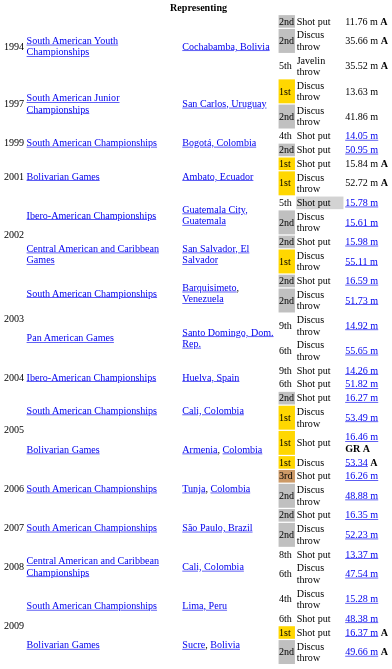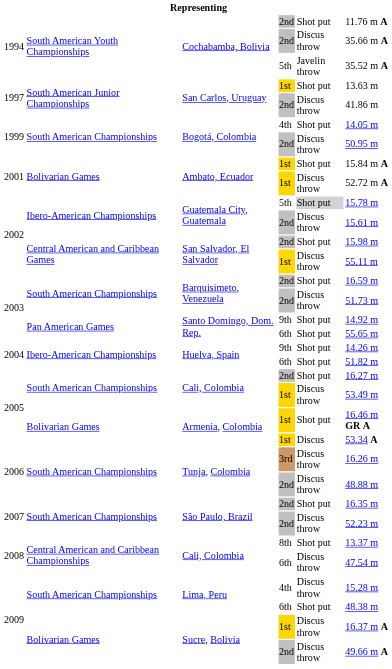 <table>
 <tr>
 <th colspan="6">Representing </th>
 </tr>
 <tr>
 <td rowspan=3>1994</td>
 <td rowspan=3><a href='#'>South American Youth Championships</a></td>
 <td rowspan=3><a href='#'>Cochabamba, Bolivia</a></td>
 <td bgcolor="silver">2nd</td>
 <td>Shot put</td>
 <td>11.76 m <strong>A</strong></td>
 </tr>
 <tr>
 <td bgcolor="silver">2nd</td>
 <td>Discus throw</td>
 <td>35.66 m <strong>A</strong></td>
 </tr>
 <tr>
 <td>5th</td>
 <td>Javelin throw</td>
 <td>35.52 m <strong>A</strong></td>
 </tr>
 <tr>
 <td rowspan=2>1997</td>
 <td rowspan=2><a href='#'>South American Junior Championships</a></td>
 <td rowspan=2><a href='#'>San Carlos, Uruguay</a></td>
 <td bgcolor="gold">1st</td>
-<td>Discus throw</td>
+<td>Shot put</td>
 <td>13.63 m</td>
 </tr>
 <tr>
 <td bgcolor="silver">2nd</td>
 <td>Discus throw</td>
 <td>41.86 m</td>
 </tr>
 <tr>
 <td rowspan=2>1999</td>
 <td rowspan=2><a href='#'>South American Championships</a></td>
 <td rowspan=2><a href='#'>Bogotá, Colombia</a></td>
 <td>4th</td>
 <td>Shot put</td>
 <td><a href='#'>14.05 m</a></td>
 </tr>
 <tr>
 <td bgcolor="silver">2nd</td>
-<td>Shot put</td>
+<td>Discus throw</td>
 <td><a href='#'>50.95 m</a></td>
 </tr>
 <tr>
 <td rowspan=2>2001</td>
 <td rowspan=2><a href='#'>Bolivarian Games</a></td>
 <td rowspan=2><a href='#'>Ambato, Ecuador</a></td>
 <td bgcolor=gold>1st</td>
 <td>Shot put</td>
 <td>15.84 m <strong>A</strong></td>
 </tr>
 <tr>
 <td bgcolor=gold>1st</td>
 <td>Discus throw</td>
 <td>52.72 m <strong>A</strong></td>
 </tr>
 <tr>
 <td rowspan=4>2002</td>
 <td rowspan=2><a href='#'>Ibero-American Championships</a></td>
 <td rowspan=2><a href='#'>Guatemala City, Guatemala</a></td>
 <td>5th</td>
 <td style="background: lightgrey;">Shot put</td>
 <td><a href='#'>15.78 m</a></td>
 </tr>
 <tr>
 <td bgcolor="silver">2nd</td>
 <td>Discus throw</td>
 <td><a href='#'>15.61 m</a></td>
 </tr>
 <tr>
 <td rowspan=2><a href='#'>Central American and Caribbean Games</a></td>
 <td rowspan=2><a href='#'>San Salvador, El Salvador</a></td>
 <td bgcolor="silver">2nd</td>
 <td>Shot put</td>
 <td><a href='#'>15.98 m</a></td>
 </tr>
 <tr>
 <td bgcolor="gold">1st</td>
 <td>Discus throw</td>
 <td><a href='#'>55.11 m</a></td>
 </tr>
 <tr>
 <td rowspan=4>2003</td>
 <td rowspan=2><a href='#'>South American Championships</a></td>
 <td rowspan=2><a href='#'>Barquisimeto</a>, <a href='#'>Venezuela</a></td>
 <td bgcolor="silver">2nd</td>
 <td>Shot put</td>
 <td><a href='#'>16.59 m</a></td>
 </tr>
 <tr>
 <td bgcolor="silver">2nd</td>
 <td>Discus throw</td>
 <td><a href='#'>51.73 m</a></td>
 </tr>
 <tr>
 <td rowspan=2><a href='#'>Pan American Games</a></td>
 <td rowspan=2><a href='#'>Santo Domingo, Dom. Rep.</a></td>
 <td>9th</td>
-<td>Discus throw</td>
+<td>Shot put</td>
 <td><a href='#'>14.92 m</a></td>
 </tr>
 <tr>
 <td>6th</td>
-<td>Discus throw</td>
+<td>Shot put</td>
 <td><a href='#'>55.65 m</a></td>
 </tr>
 <tr>
 <td rowspan=2>2004</td>
 <td rowspan=2><a href='#'>Ibero-American Championships</a></td>
 <td rowspan=2><a href='#'>Huelva, Spain</a></td>
 <td>9th</td>
 <td>Shot put</td>
 <td><a href='#'>14.26 m</a></td>
 </tr>
 <tr>
 <td>6th</td>
 <td>Shot put</td>
 <td><a href='#'>51.82 m</a></td>
 </tr>
 <tr>
 <td rowspan=4>2005</td>
 <td rowspan=2><a href='#'>South American Championships</a></td>
 <td rowspan=2><a href='#'>Cali, Colombia</a></td>
 <td bgcolor="silver">2nd</td>
 <td>Shot put</td>
 <td><a href='#'>16.27 m</a></td>
 </tr>
 <tr>
 <td bgcolor="gold">1st</td>
 <td>Discus throw</td>
 <td><a href='#'>53.49 m</a></td>
 </tr>
 <tr>
 <td rowspan=2><a href='#'>Bolivarian Games</a></td>
 <td rowspan=2><a href='#'>Armenia</a>, <a href='#'>Colombia</a></td>
 <td bgcolor=gold>1st</td>
 <td>Shot put</td>
 <td><a href='#'>16.46 m</a> <strong>GR</strong> <strong>A</strong></td>
 </tr>
 <tr>
 <td bgcolor=gold>1st</td>
 <td>Discus</td>
 <td><a href='#'>53.34</a> <strong>A</strong></td>
 </tr>
 <tr>
 <td rowspan=2>2006</td>
 <td rowspan=2><a href='#'>South American Championships</a></td>
 <td rowspan=2><a href='#'>Tunja</a>, <a href='#'>Colombia</a></td>
 <td bgcolor="cc9966">3rd</td>
-<td>Shot put</td>
+<td>Discus throw</td>
 <td><a href='#'>16.26 m</a></td>
 </tr>
 <tr>
 <td bgcolor="silver">2nd</td>
 <td>Discus throw</td>
 <td><a href='#'>48.88 m</a></td>
 </tr>
 <tr>
 <td rowspan=2>2007</td>
 <td rowspan=2><a href='#'>South American Championships</a></td>
 <td rowspan=2><a href='#'>São Paulo, Brazil</a></td>
 <td bgcolor="silver">2nd</td>
 <td>Shot put</td>
 <td><a href='#'>16.35 m</a></td>
 </tr>
 <tr>
 <td bgcolor="silver">2nd</td>
 <td>Discus throw</td>
 <td><a href='#'>52.23 m</a></td>
 </tr>
 <tr>
 <td rowspan=2>2008</td>
 <td rowspan=2><a href='#'>Central American and Caribbean Championships</a></td>
 <td rowspan=2><a href='#'>Cali, Colombia</a></td>
 <td>8th</td>
 <td>Shot put</td>
 <td><a href='#'>13.37 m</a></td>
 </tr>
 <tr>
 <td>6th</td>
 <td>Discus throw</td>
 <td><a href='#'>47.54 m</a></td>
 </tr>
 <tr>
 <td rowspan=4>2009</td>
 <td rowspan=2><a href='#'>South American Championships</a></td>
 <td rowspan=2><a href='#'>Lima, Peru</a></td>
 <td>4th</td>
 <td>Discus throw</td>
 <td><a href='#'>15.28 m</a></td>
 </tr>
 <tr>
 <td>6th</td>
 <td>Shot put</td>
 <td><a href='#'>48.38 m</a></td>
 </tr>
 <tr>
 <td rowspan=2><a href='#'>Bolivarian Games</a></td>
 <td rowspan=2><a href='#'>Sucre</a>, <a href='#'>Bolivia</a></td>
 <td bgcolor=gold>1st</td>
-<td>Shot put</td>
+<td>Discus throw</td>
 <td><a href='#'>16.37 m</a> <strong>A</strong></td>
 </tr>
 <tr>
 <td bgcolor=silver>2nd</td>
 <td>Discus throw</td>
 <td><a href='#'>49.66 m</a> <strong>A</strong></td>
 </tr>
 </table>
